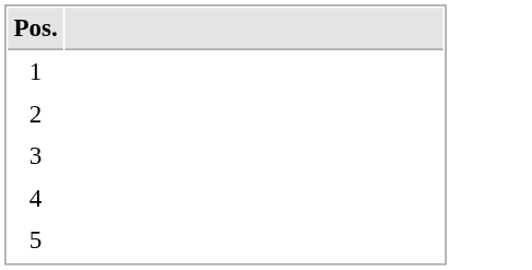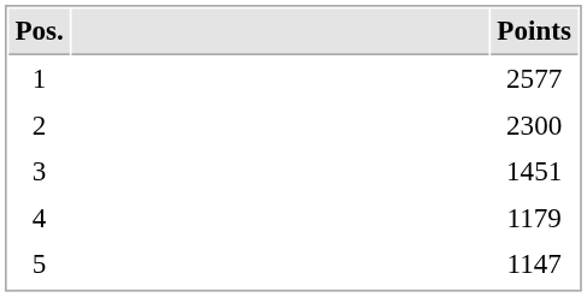 <table cellspacing="1" cellpadding="3" style="border:1px solid #aaa; font-size:86%;">
 <tr style="background:#e4e4e4;">
 <th style="border-bottom:1px solid #aaa; width:10px;">Pos.</th>
 <th style="border-bottom:1px solid #aaa; width:200px;"></th>
+<th style="border-bottom:1px solid #aaa; width:20px;">Points</th>
 </tr>
 <tr>
 <td align=center>1</td>
 <td></td>
+<td align=center>2577</td>
 </tr>
 <tr>
 <td align=center>2</td>
 <td></td>
+<td align=center>2300</td>
 </tr>
 <tr>
 <td align=center>3</td>
 <td></td>
+<td align=center>1451</td>
 </tr>
 <tr>
 <td align=center>4</td>
 <td></td>
+<td align=center>1179</td>
 </tr>
 <tr>
 <td align=center>5</td>
 <td></td>
+<td align=center>1147</td>
 </tr>
 </table>
